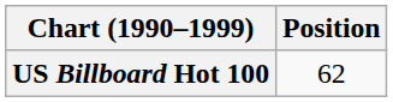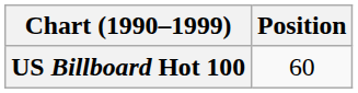 <table class="wikitable plainrowheaders" style="text-align:center">
 <tr>
 <th>Chart (1990–1999)</th>
 <th>Position</th>
 </tr>
 <tr>
 <th scope="row">US <em>Billboard</em> Hot 100</th>
-<td>62</td>
+<td>60</td>
 </tr>
 </table>
